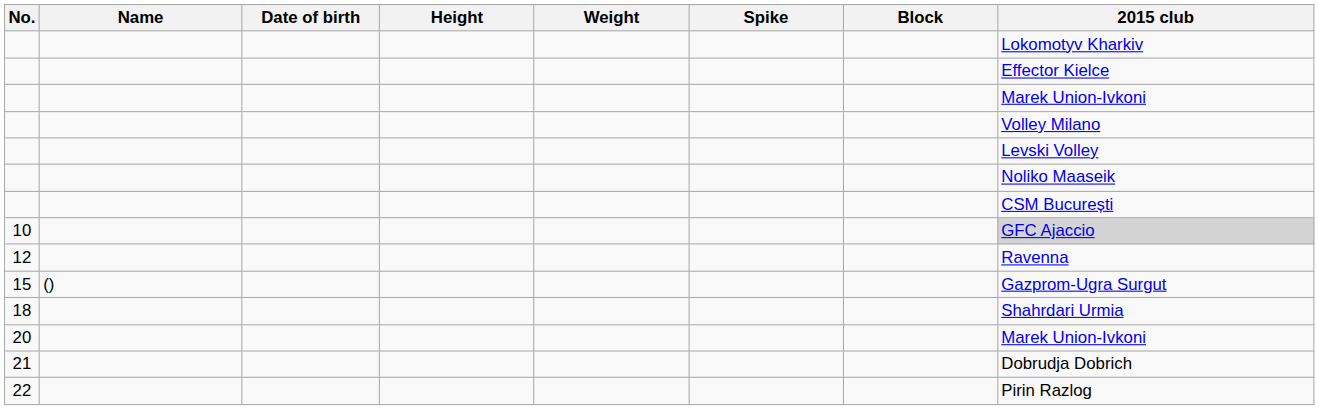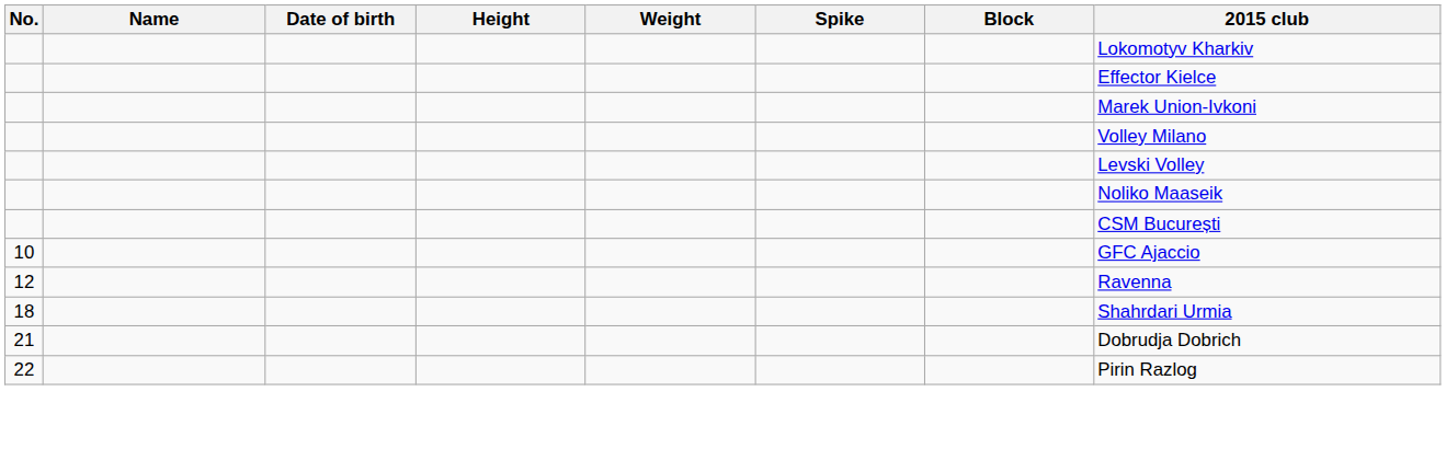 <table class="wikitable sortable" style="font-size:100%; text-align:center;">
 <tr>
 <th>No.</th>
 <th style="width:12em">Name</th>
 <th style="width:8em">Date of birth</th>
 <th style="width:9em">Height</th>
 <th style="width:9em">Weight</th>
 <th style="width:9em">Spike</th>
 <th style="width:9em">Block</th>
 <th style="width:19em">2015 club</th>
 </tr>
 <tr>
 <td></td>
 <td align=left></td>
 <td align=right></td>
 <td></td>
 <td></td>
 <td></td>
 <td></td>
 <td align=left> <a href='#'>Lokomotyv Kharkiv</a></td>
 </tr>
 <tr>
 <td></td>
 <td align=left></td>
 <td align=right></td>
 <td></td>
 <td></td>
 <td></td>
 <td></td>
 <td align=left> <a href='#'>Effector Kielce</a></td>
 </tr>
 <tr>
 <td></td>
 <td align=left></td>
 <td align=right></td>
 <td></td>
 <td></td>
 <td></td>
 <td></td>
 <td align=left> <a href='#'>Marek Union-Ivkoni</a></td>
 </tr>
 <tr>
 <td></td>
 <td align=left></td>
 <td align=right></td>
 <td></td>
 <td></td>
 <td></td>
 <td></td>
 <td align=left> <a href='#'>Volley Milano</a></td>
 </tr>
 <tr>
 <td></td>
 <td align=left></td>
 <td align=right></td>
 <td></td>
 <td></td>
 <td></td>
 <td></td>
 <td align=left> <a href='#'>Levski Volley</a></td>
 </tr>
 <tr>
 <td></td>
 <td align=left></td>
 <td align=right></td>
 <td></td>
 <td></td>
 <td></td>
 <td></td>
 <td align=left> <a href='#'>Noliko Maaseik</a></td>
 </tr>
 <tr>
 <td></td>
 <td align=left></td>
 <td align=right></td>
 <td></td>
 <td></td>
 <td></td>
 <td></td>
 <td align=left> <a href='#'>CSM București</a></td>
 </tr>
 <tr>
 <td>10</td>
 <td align=left></td>
 <td align=right></td>
 <td></td>
 <td></td>
 <td></td>
 <td></td>
-<td align=left style="background: lightgrey;"> <a href='#'>GFC Ajaccio</a></td>
+<td align=left> <a href='#'>GFC Ajaccio</a></td>
 </tr>
 <tr>
 <td>12</td>
 <td align=left></td>
 <td align=right></td>
 <td></td>
 <td></td>
 <td></td>
 <td></td>
 <td align=left> <a href='#'>Ravenna</a></td>
 </tr>
 <tr>
-<td>15</td>
-<td align=left> ()</td>
-<td align=right></td>
-<td></td>
-<td></td>
-<td></td>
-<td></td>
-<td align=left> <a href='#'>Gazprom-Ugra Surgut</a></td>
-</tr>
-<tr>
 <td>18</td>
 <td align=left></td>
 <td align=right></td>
 <td></td>
 <td></td>
 <td></td>
 <td></td>
 <td align=left> <a href='#'>Shahrdari Urmia</a></td>
-</tr>
-<tr>
-<td>20</td>
-<td align=left></td>
-<td align=right></td>
-<td></td>
-<td></td>
-<td></td>
-<td></td>
-<td align=left> <a href='#'>Marek Union-Ivkoni</a></td>
 </tr>
 <tr>
 <td>21</td>
 <td align=left></td>
 <td align=right></td>
 <td></td>
 <td></td>
 <td></td>
 <td></td>
 <td align=left> Dobrudja Dobrich</td>
 </tr>
 <tr>
 <td>22</td>
 <td align=left></td>
 <td align=right></td>
 <td></td>
 <td></td>
 <td></td>
 <td></td>
 <td align=left> Pirin Razlog</td>
 </tr>
 </table>
